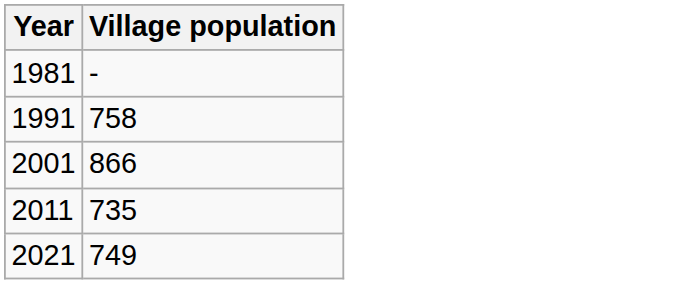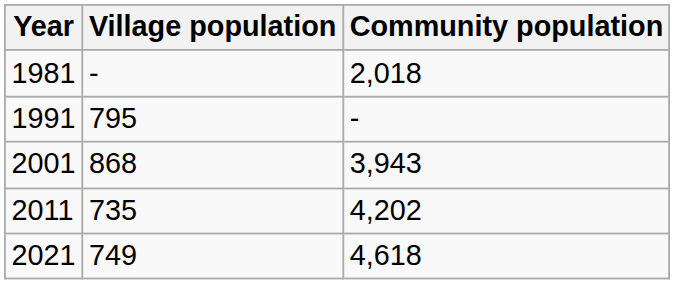 <table class="wikitable">
 <tr>
 <th>Year</th>
 <th>Village population</th>
+<th>Community population</th>
 </tr>
 <tr>
 <td>1981</td>
 <td>-</td>
+<td>2,018</td>
 </tr>
 <tr>
 <td>1991</td>
-<td>758</td>
+<td>795</td>
+<td>-</td>
 </tr>
 <tr>
 <td>2001</td>
-<td>866</td>
+<td>868</td>
+<td>3,943</td>
 </tr>
 <tr>
 <td>2011</td>
 <td>735</td>
+<td>4,202</td>
 </tr>
 <tr>
 <td>2021</td>
 <td>749</td>
+<td>4,618</td>
 </tr>
 </table>
